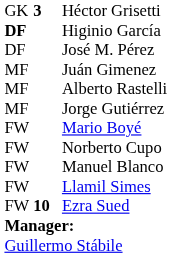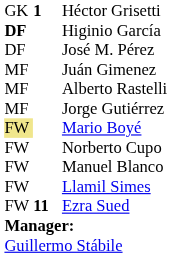 <table style="font-size: 90%; margin:0.5em auto;" cellspacing="0" cellpadding="0">
 <tr>
 <th width=25></th>
 <th width=25></th>
 </tr>
 <tr>
 <td>GK</td>
-<td><strong>3</strong></td>
+<td><strong>1</strong></td>
 <td> Héctor Grisetti</td>
 </tr>
 <tr>
 <td><strong>DF</strong></td>
 <td></td>
 <td> Higinio García</td>
 </tr>
 <tr>
 <td>DF</td>
 <td></td>
 <td> José M. Pérez</td>
 </tr>
 <tr>
 <td>MF</td>
 <td></td>
 <td> Juán Gimenez</td>
 </tr>
 <tr>
 <td>MF</td>
 <td></td>
 <td> Alberto Rastelli</td>
 </tr>
 <tr>
 <td>MF</td>
 <td></td>
 <td> Jorge Gutiérrez</td>
 </tr>
 <tr>
-<td>FW</td>
+<td style="background: khaki;">FW</td>
 <td></td>
 <td> <a href='#'>Mario Boyé</a></td>
 </tr>
 <tr>
 <td>FW</td>
 <td></td>
 <td> Norberto Cupo</td>
 </tr>
 <tr>
 <td>FW</td>
 <td></td>
 <td> Manuel Blanco</td>
 </tr>
 <tr>
 <td>FW</td>
 <td></td>
 <td> <a href='#'>Llamil Simes</a></td>
 </tr>
 <tr>
 <td>FW</td>
-<td><strong>10</strong></td>
+<td><strong>11</strong></td>
 <td> <a href='#'>Ezra Sued</a></td>
 </tr>
 <tr>
 <td colspan=3><strong>Manager:</strong></td>
 </tr>
 <tr>
 <td colspan=4> <a href='#'>Guillermo Stábile</a></td>
 </tr>
 </table>
